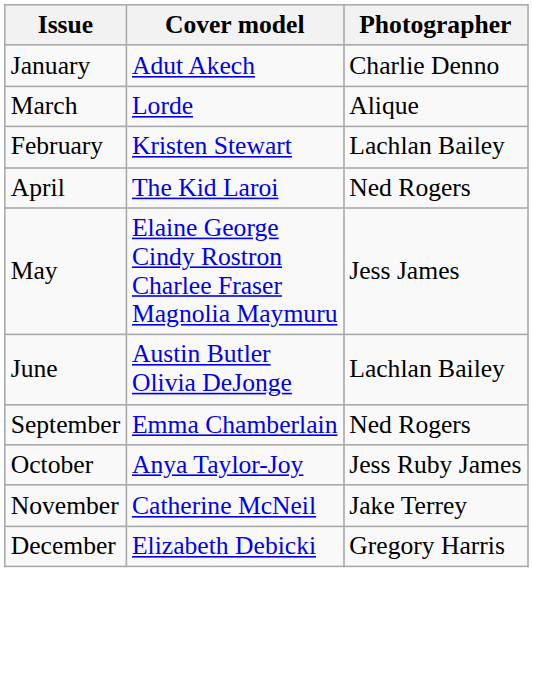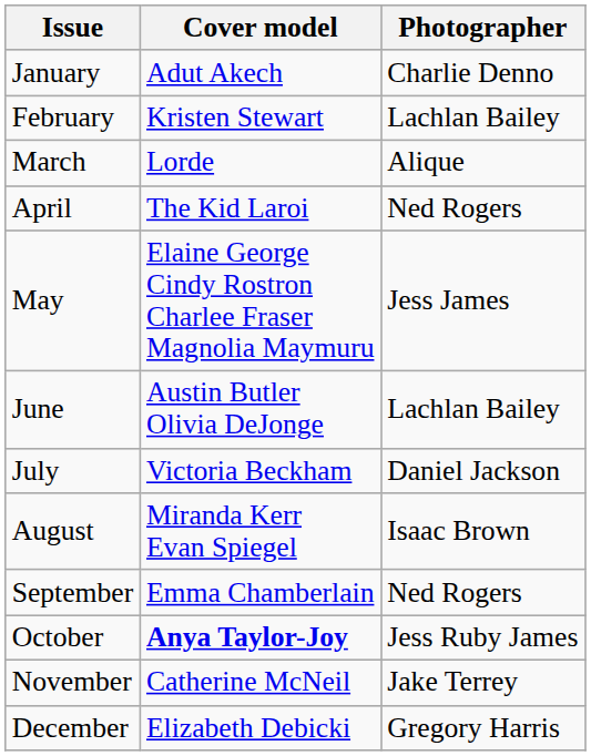 <table class="wikitable">
 <tr>
 <th>Issue</th>
 <th>Cover model</th>
 <th>Photographer</th>
 </tr>
 <tr>
 <td>January</td>
 <td><a href='#'>Adut Akech</a></td>
 <td>Charlie Denno</td>
 </tr>
 <tr>
+<td>February</td>
+<td><a href='#'>Kristen Stewart</a></td>
+<td>Lachlan Bailey</td>
+</tr>
+<tr>
 <td>March</td>
 <td><a href='#'>Lorde</a></td>
 <td>Alique</td>
-</tr>
-<tr>
-<td>February</td>
-<td><a href='#'>Kristen Stewart</a></td>
-<td>Lachlan Bailey</td>
 </tr>
 <tr>
 <td>April</td>
 <td><a href='#'>The Kid Laroi</a></td>
 <td>Ned Rogers</td>
 </tr>
 <tr>
 <td>May</td>
 <td><a href='#'>Elaine George</a> <br> <a href='#'>Cindy Rostron</a> <br> <a href='#'>Charlee Fraser</a> <br> <a href='#'>Magnolia Maymuru</a></td>
 <td>Jess James</td>
 </tr>
 <tr>
 <td>June</td>
 <td><a href='#'>Austin Butler</a><br><a href='#'>Olivia DeJonge</a></td>
 <td>Lachlan Bailey</td>
 </tr>
 <tr>
+<td>July</td>
+<td><a href='#'>Victoria Beckham</a></td>
+<td>Daniel Jackson</td>
+</tr>
+<tr>
+<td>August</td>
+<td><a href='#'>Miranda Kerr</a> <br> <a href='#'>Evan Spiegel</a></td>
+<td>Isaac Brown</td>
+</tr>
+<tr>
 <td>September</td>
 <td><a href='#'>Emma Chamberlain</a></td>
 <td>Ned Rogers</td>
 </tr>
 <tr>
 <td>October</td>
-<td><a href='#'>Anya Taylor-Joy</a></td>
+<td><strong><a href='#'>Anya Taylor-Joy</a></strong></td>
 <td>Jess Ruby James</td>
 </tr>
 <tr>
 <td>November</td>
 <td><a href='#'>Catherine McNeil</a></td>
 <td>Jake Terrey</td>
 </tr>
 <tr>
 <td>December</td>
 <td><a href='#'>Elizabeth Debicki</a></td>
 <td>Gregory Harris</td>
 </tr>
 </table>
